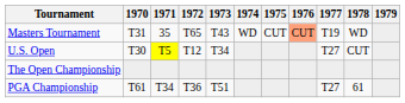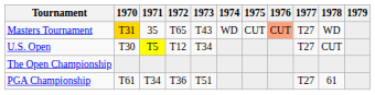 <table class="wikitable" style="font-size:95%;text-align:center;">
 <tr>
 <th>Tournament</th>
 <th>1970</th>
 <th>1971</th>
 <th>1972</th>
 <th>1973</th>
 <th>1974</th>
 <th>1975</th>
 <th>1976</th>
 <th>1977</th>
 <th>1978</th>
 <th>1979</th>
 </tr>
 <tr>
 <td align=left><a href='#'>Masters Tournament</a></td>
-<td>T31</td>
+<td style="background: gold;">T31</td>
 <td>35</td>
 <td>T65</td>
 <td>T43</td>
 <td>WD</td>
 <td>CUT</td>
 <td style="background: lightsalmon;">CUT</td>
-<td>T19</td>
+<td>T27</td>
 <td>WD</td>
 <td style="background:#eee;"></td>
 </tr>
 <tr>
 <td align=left><a href='#'>U.S. Open</a></td>
 <td>T30</td>
 <td style="background:yellow;">T5</td>
 <td>T12</td>
 <td>T34</td>
 <td style="background:#eee;"></td>
 <td style="background:#eee;"></td>
 <td style="background:#eee;"></td>
 <td>T27</td>
 <td>CUT</td>
 <td style="background:#eee;"></td>
 </tr>
 <tr>
 <td align=left><a href='#'>The Open Championship</a></td>
 <td style="background:#eee;"></td>
 <td style="background:#eee;"></td>
 <td style="background:#eee;"></td>
 <td style="background:#eee;"></td>
 <td style="background:#eee;"></td>
 <td style="background:#eee;"></td>
 <td style="background:#eee;"></td>
 <td style="background:#eee;"></td>
 <td style="background:#eee;"></td>
 <td style="background:#eee;"></td>
 </tr>
 <tr>
 <td align=left><a href='#'>PGA Championship</a></td>
 <td>T61</td>
 <td>T34</td>
 <td>T36</td>
 <td>T51</td>
 <td style="background:#eee;"></td>
 <td style="background:#eee;"></td>
 <td style="background:#eee;"></td>
 <td>T27</td>
 <td>61</td>
 <td style="background:#eee;"></td>
 </tr>
 </table>
